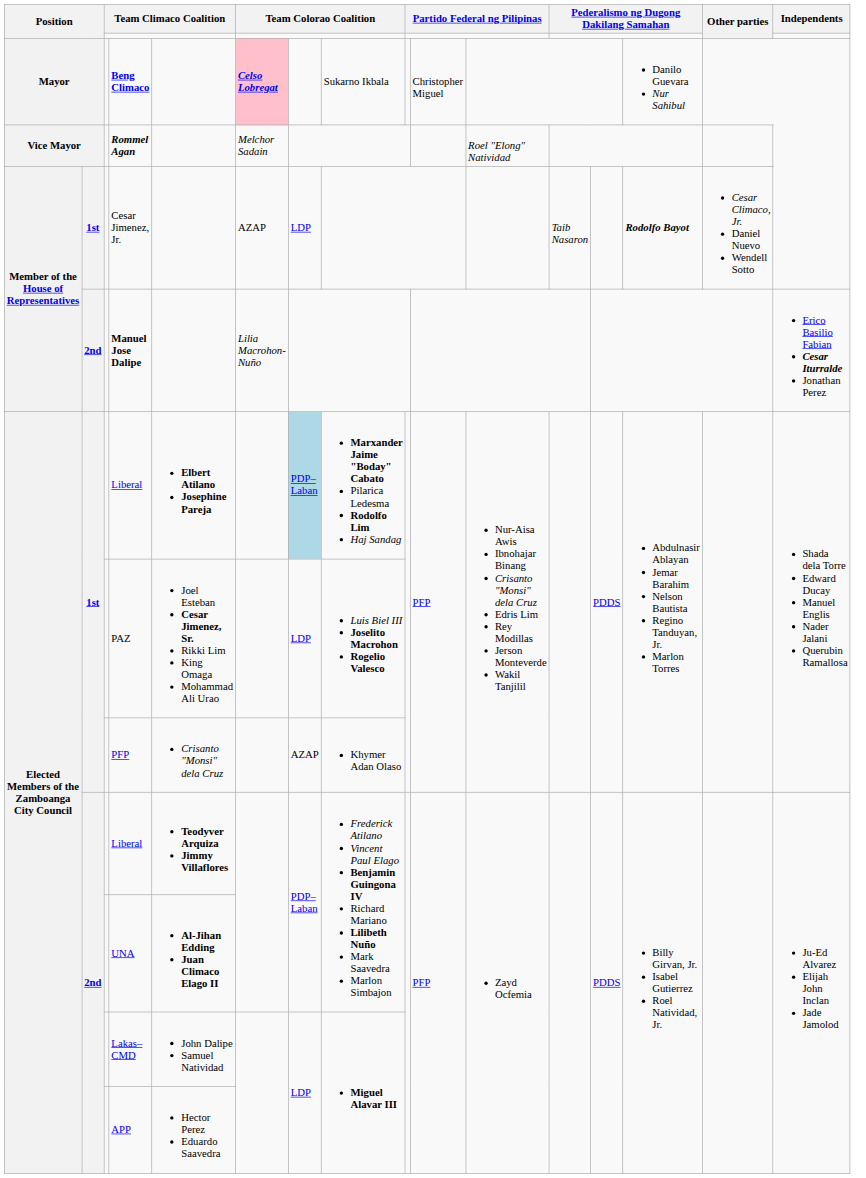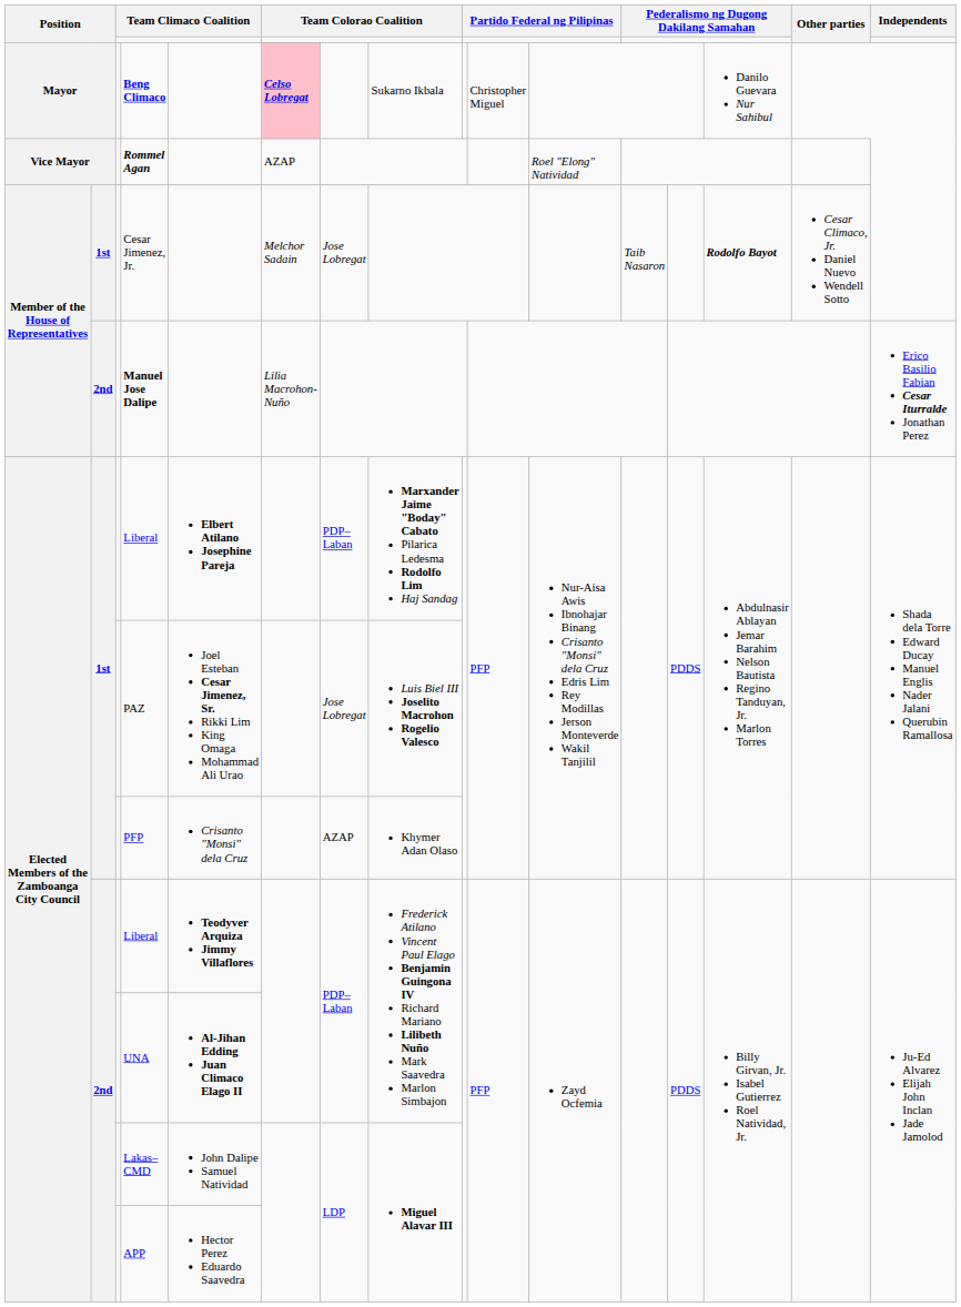 <table class=wikitable>
 <tr>
 <th rowspan=2 colspan=2>Position</th>
 <th colspan=3><strong>Team Climaco</strong> Coalition</th>
 <th colspan=3><strong>Team Colorao</strong> Coalition</th>
 <th colspan=3><strong><a href='#'>Partido Federal ng Pilipinas</a></strong></th>
 <th colspan=3><strong><a href='#'>Pederalismo ng Dugong Dakilang Samahan</a></strong></th>
 <th colspan=3 rowspan=2>Other parties</th>
 <th>Independents</th>
 </tr>
 <tr>
 <td colspan=3 bgcolor=></td>
 <td colspan=3 bgcolor=></td>
 <td colspan=3 bgcolor=></td>
 <td colspan=3 bgcolor=></td>
 <td colspan=3 bgcolor=></td>
 </tr>
 <tr>
 <th colspan=2>Mayor</th>
 <td></td>
 <td><strong><a href='#'>Beng Climaco</a></strong></td>
 <td></td>
 <td style="background: pink;"><strong><em><a href='#'>Celso Lobregat</a></em></strong></td>
 <td></td>
 <td>Sukarno Ikbala</td>
 <td></td>
 <td><br>Christopher Miguel</td>
 <td colspan=3></td>
 <td><br><ul><li>Danilo Guevara</li><li><em>Nur Sahibul</em></li></ul></td>
 </tr>
 <tr>
 <th colspan=2>Vice Mayor</th>
 <td></td>
 <td><strong><em>Rommel Agan</em></strong></td>
 <td></td>
-<td><em>Melchor Sadain</em></td>
+<td>AZAP</td>
 <td colspan=3></td>
 <td></td>
 <td><br><em>Roel "Elong" Natividad</em></td>
 <td colspan=3></td>
 <td colspan=3></td>
 </tr>
 <tr>
 <th width=100px rowspan=2>Member of the <a href='#'>House of Representatives</a></th>
 <th><a href='#'>1st</a></th>
 <td></td>
 <td>Cesar Jimenez, Jr.</td>
 <td></td>
-<td>AZAP</td>
-<td><a href='#'>LDP</a></td>
+<td><em>Melchor Sadain</em></td>
+<td><em>Jose Lobregat</em></td>
 <td colspan=3></td>
 <td></td>
 <td><br><em>Taib Nasaron</em></td>
 <td></td>
 <td><strong><em>Rodolfo Bayot</em></strong></td>
 <td><br><ul><li><em>Cesar Climaco, Jr.</em></li><li>Daniel Nuevo</li><li>Wendell Sotto</li></ul></td>
 </tr>
 <tr>
 <th><a href='#'>2nd</a></th>
 <td></td>
 <td><strong>Manuel Jose Dalipe</strong></td>
 <td></td>
 <td><em>Lilia Macrohon-Nuño</em></td>
 <td colspan=3></td>
 <td colspan=3></td>
 <td colspan=3></td>
 <td colspan=3><br><ul><li><a href='#'>Erico Basilio Fabian</a></li><li><strong><em>Cesar Iturralde</em></strong></li><li>Jonathan Perez</li></ul></td>
 </tr>
 <tr>
 <th rowspan=7>Elected Members of the Zamboanga City Council</th>
 <th rowspan=3><a href='#'>1st</a></th>
 <td bgcolor=></td>
 <td><a href='#'>Liberal</a></td>
 <td><br><ul><li><strong>Elbert Atilano</strong></li><li><strong>Josephine Pareja</strong></li></ul></td>
 <td bgcolor=></td>
-<td style="background: lightblue;"><a href='#'>PDP–Laban</a></td>
+<td><a href='#'>PDP–Laban</a></td>
 <td><br><ul><li><strong>Marxander Jaime "Boday" Cabato</strong></li><li>Pilarica Ledesma</li><li><strong>Rodolfo Lim</strong></li><li><em>Haj Sandag</em></li></ul></td>
 <td rowspan=3 bgcolor=></td>
 <td rowspan=3><a href='#'>PFP</a></td>
 <td rowspan=3><br><ul><li>Nur-Aisa Awis</li><li>Ibnohajar Binang</li><li><em>Crisanto "Monsi" dela Cruz</em></li><li>Edris Lim</li><li>Rey Modillas</li><li>Jerson Monteverde</li><li>Wakil Tanjilil</li></ul></td>
 <td rowspan=3 bgcolor=></td>
 <td rowspan=3><a href='#'>PDDS</a></td>
 <td rowspan=3><br><ul><li>Abdulnasir Ablayan</li><li>Jemar Barahim</li><li>Nelson Bautista</li><li>Regino Tanduyan, Jr.</li><li>Marlon Torres</li></ul></td>
 <td colspan=3 rowspan=3></td>
 <td colspan=3 rowspan=3><br><ul><li>Shada dela Torre</li><li>Edward Ducay</li><li>Manuel Englis</li><li>Nader Jalani</li><li>Querubin Ramallosa</li></ul></td>
 </tr>
 <tr>
 <td></td>
 <td>PAZ</td>
 <td><br><ul><li>Joel Esteban</li><li><strong>Cesar Jimenez, Sr.</strong></li><li>Rikki Lim</li><li>King Omaga</li><li>Mohammad Ali Urao</li></ul></td>
 <td bgcolor=></td>
-<td><a href='#'>LDP</a></td>
+<td><em>Jose Lobregat</em></td>
 <td><br><ul><li><em>Luis Biel III</em></li><li><strong>Joselito Macrohon</strong></li><li><strong>Rogelio Valesco</strong></li></ul></td>
 </tr>
 <tr>
 <td bgcolor=></td>
 <td><a href='#'>PFP</a></td>
 <td><br><ul><li><em>Crisanto "Monsi" dela Cruz</em></li></ul></td>
 <td></td>
 <td>AZAP</td>
 <td><br><ul><li>Khymer Adan Olaso</li></ul></td>
 </tr>
 <tr>
 <th rowspan=4><a href='#'>2nd</a></th>
 <td bgcolor=></td>
 <td><a href='#'>Liberal</a></td>
 <td><br><ul><li><strong>Teodyver Arquiza</strong></li><li><strong>Jimmy Villaflores</strong></li></ul></td>
 <td rowspan=2 bgcolor=></td>
 <td rowspan=2><a href='#'>PDP–Laban</a></td>
 <td rowspan=2><br><ul><li><em>Frederick Atilano</em></li><li><em>Vincent Paul Elago</em></li><li><strong>Benjamin Guingona IV</strong></li><li>Richard Mariano</li><li><strong>Lilibeth Nuño</strong></li><li>Mark Saavedra</li><li>Marlon Simbajon</li></ul></td>
 <td rowspan=4 bgcolor=></td>
 <td rowspan=4><a href='#'>PFP</a></td>
 <td rowspan=4><br><ul><li>Zayd Ocfemia</li></ul></td>
 <td rowspan=4 bgcolor=></td>
 <td rowspan=4><a href='#'>PDDS</a></td>
 <td rowspan=4><br><ul><li>Billy Girvan, Jr.</li><li>Isabel Gutierrez</li><li>Roel Natividad, Jr.</li></ul></td>
 <td colspan=3 rowspan=4></td>
 <td colspan=3 rowspan=4><br><ul><li>Ju-Ed Alvarez</li><li>Elijah John Inclan</li><li>Jade Jamolod</li></ul></td>
 </tr>
 <tr>
 <td bgcolor=></td>
 <td><a href='#'>UNA</a></td>
 <td><br><ul><li><strong>Al-Jihan Edding</strong></li><li><strong>Juan Climaco Elago II</strong></li></ul></td>
 </tr>
 <tr>
 <td bgcolor=></td>
 <td><a href='#'>Lakas–CMD</a></td>
 <td><br><ul><li>John Dalipe</li><li>Samuel Natividad</li></ul></td>
 <td rowspan=2 bgcolor=></td>
 <td rowspan=2><a href='#'>LDP</a></td>
 <td rowspan=2><br><ul><li><strong>Miguel Alavar III</strong></li></ul></td>
 </tr>
 <tr>
 <td bgcolor=></td>
 <td><a href='#'>APP</a></td>
 <td><br><ul><li>Hector Perez</li><li>Eduardo Saavedra</li></ul></td>
 </tr>
 </table>
